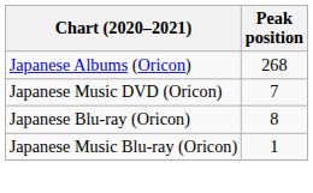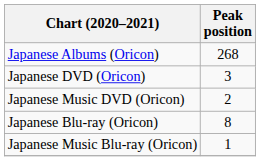 <table class="wikitable sortable plainrowheaders">
 <tr>
 <th>Chart (2020–2021)</th>
 <th>Peak<br>position</th>
 </tr>
 <tr>
 <td align="left"><a href='#'>Japanese Albums</a> (<a href='#'>Oricon</a>)</td>
 <td align="center">268</td>
 </tr>
 <tr>
+<td align="left">Japanese DVD (<a href='#'>Oricon</a>)</td>
+<td align="center">3</td>
+</tr>
+<tr>
 <td align="left">Japanese Music DVD (Oricon)</td>
-<td align="center">7</td>
+<td align="center">2</td>
 </tr>
 <tr>
 <td align="left">Japanese Blu-ray (Oricon)</td>
 <td align="center">8</td>
 </tr>
 <tr>
 <td align="left">Japanese Music Blu-ray (Oricon)</td>
 <td align="center">1</td>
 </tr>
 <tr>
 </tr>
 </table>
